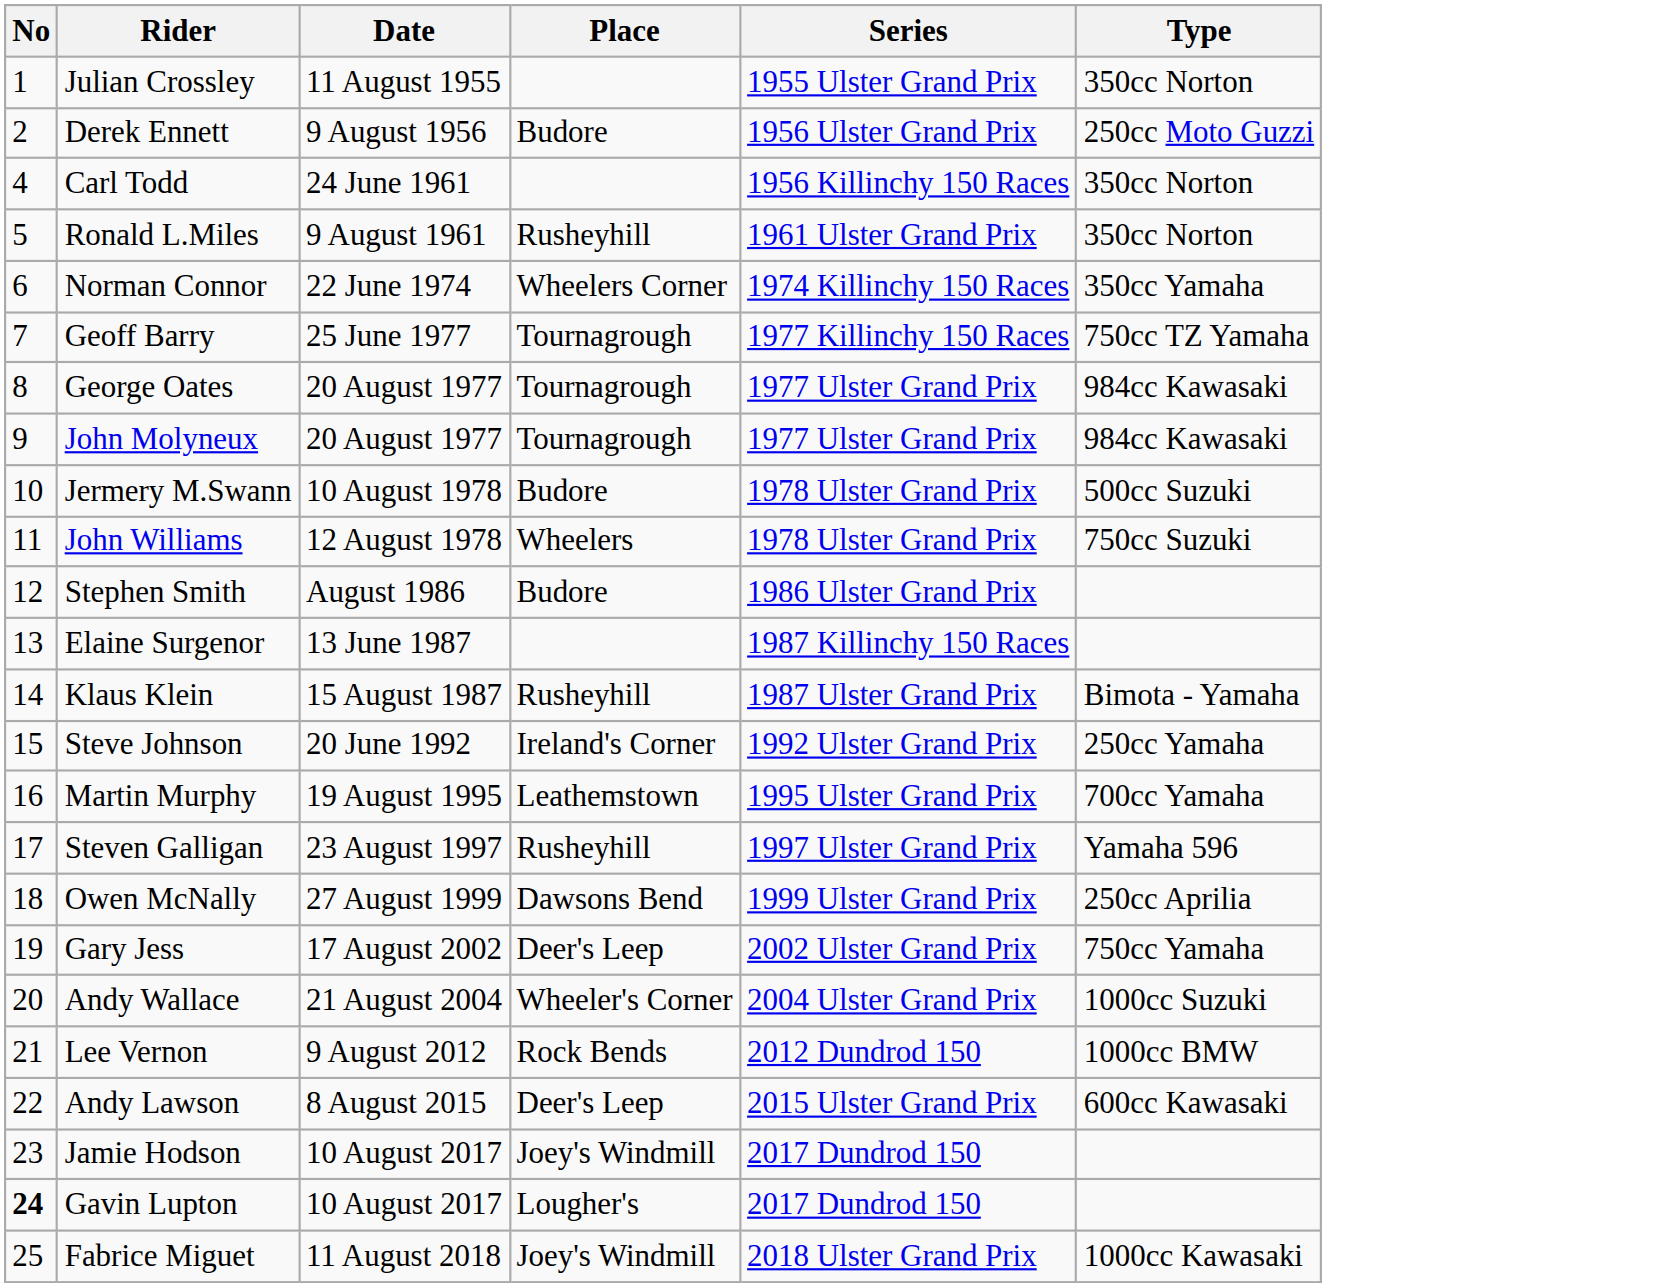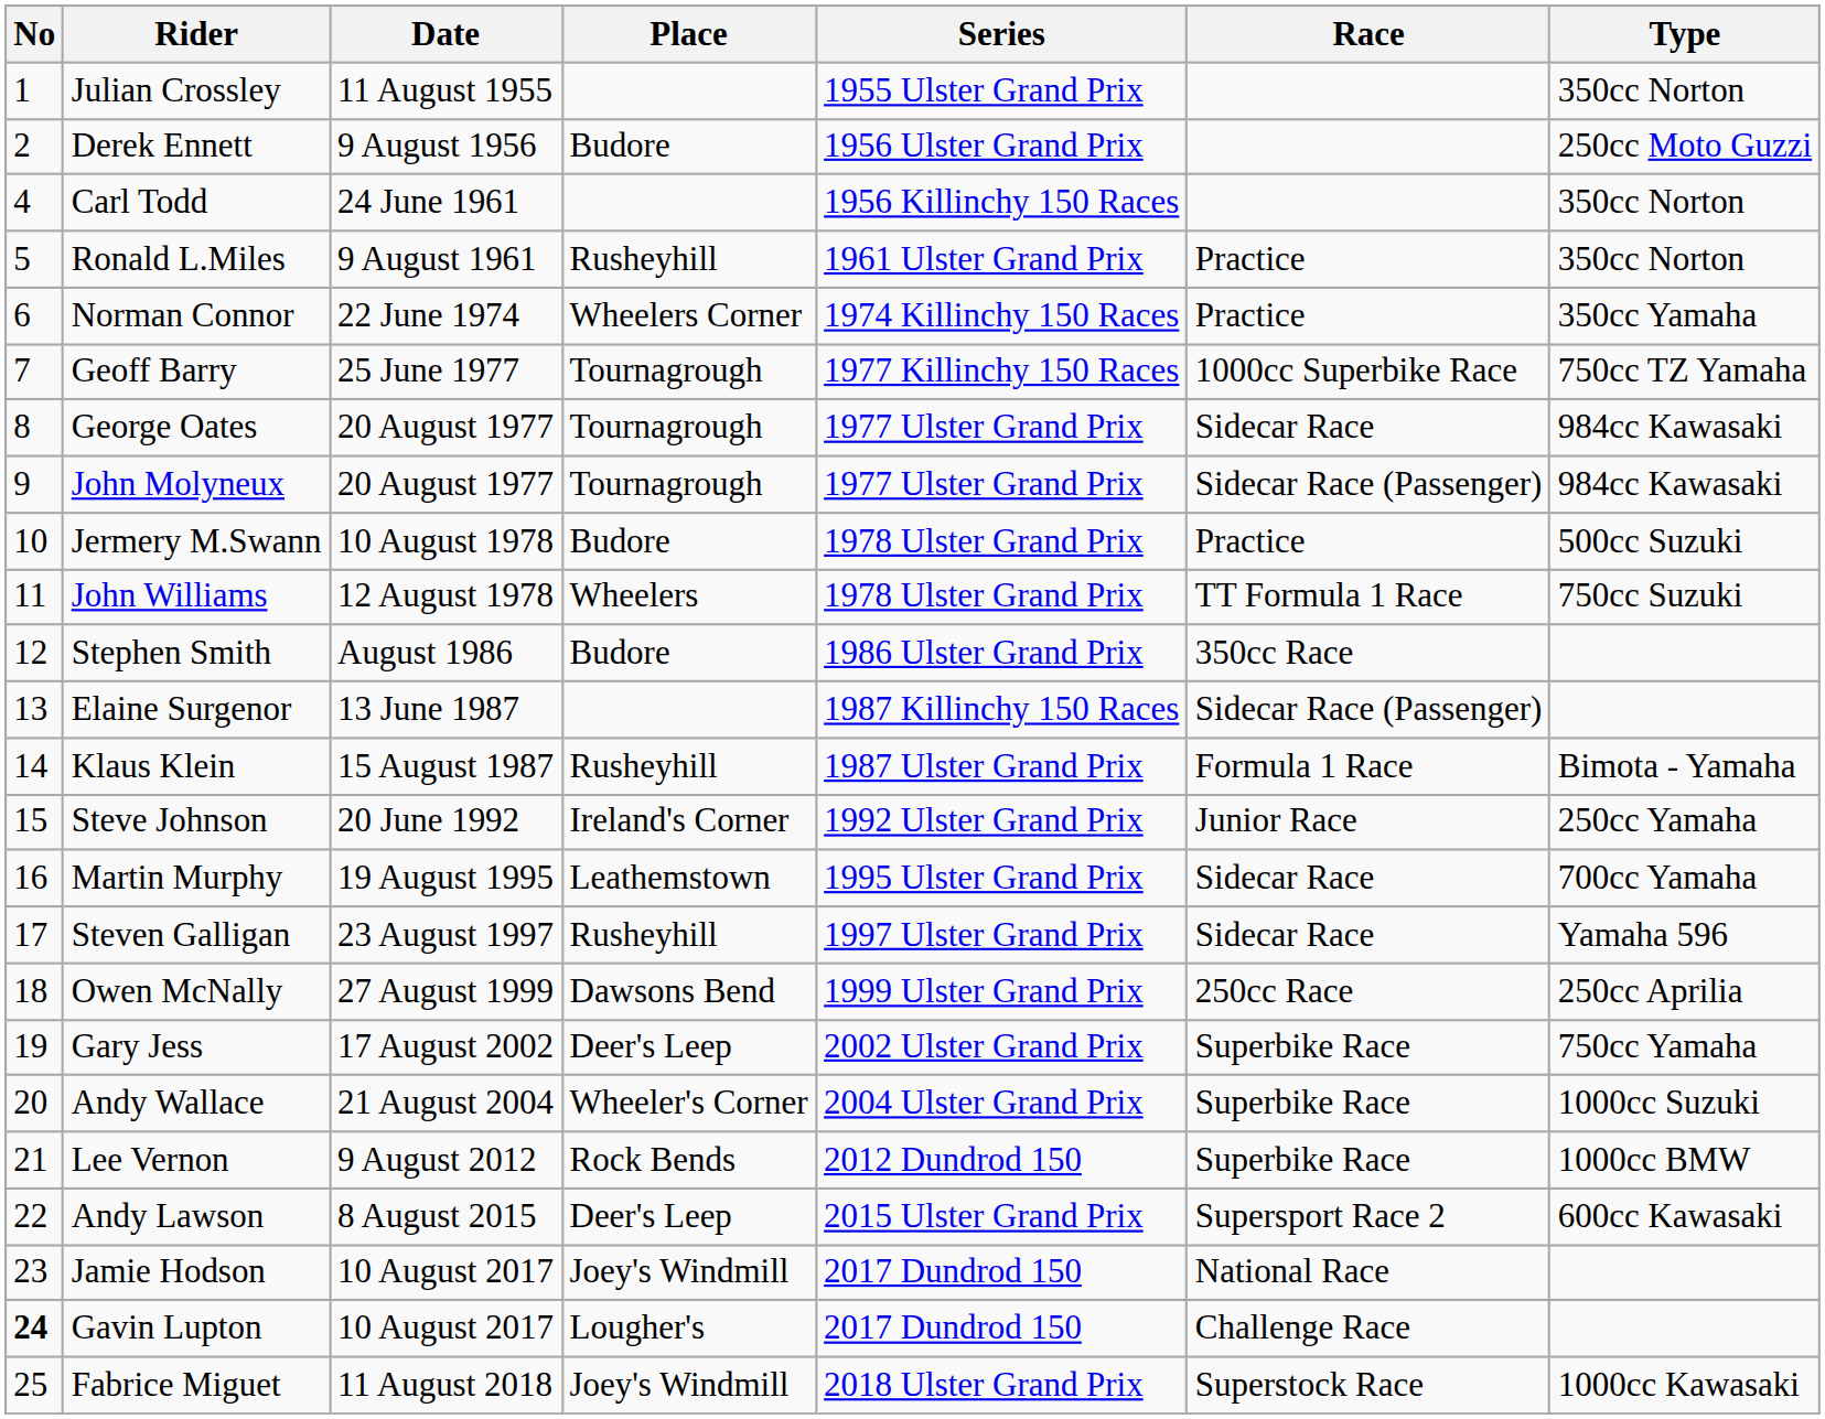 <table class="wikitable" style="font-size: 90%;">
 <tr>
 <th>No</th>
 <th>Rider</th>
 <th>Date</th>
 <th>Place</th>
 <th>Series</th>
+<th>Race</th>
 <th>Type</th>
 </tr>
 <tr>
 <td>1</td>
 <td> Julian Crossley</td>
 <td>11 August 1955</td>
 <td></td>
 <td><a href='#'>1955 Ulster Grand Prix</a></td>
+<td></td>
 <td>350cc Norton</td>
 </tr>
 <tr>
 <td>2</td>
 <td>  Derek Ennett</td>
 <td>9 August 1956</td>
 <td>Budore</td>
 <td><a href='#'>1956 Ulster Grand Prix</a></td>
+<td></td>
 <td>250cc <a href='#'>Moto Guzzi</a></td>
 </tr>
 <tr>
 <td>4</td>
 <td> Carl Todd</td>
 <td>24 June 1961</td>
 <td></td>
 <td><a href='#'>1956 Killinchy 150 Races</a></td>
+<td></td>
 <td>350cc Norton</td>
 </tr>
 <tr>
 <td>5</td>
 <td> Ronald L.Miles</td>
 <td>9 August 1961</td>
 <td>Rusheyhill</td>
 <td><a href='#'>1961 Ulster Grand Prix</a></td>
+<td>Practice</td>
 <td>350cc Norton</td>
 </tr>
 <tr>
 <td>6</td>
 <td> Norman Connor</td>
 <td>22 June 1974</td>
 <td>Wheelers Corner</td>
 <td><a href='#'>1974 Killinchy 150 Races</a></td>
+<td>Practice</td>
 <td>350cc Yamaha</td>
 </tr>
 <tr>
 <td>7</td>
 <td> Geoff Barry</td>
 <td>25 June 1977</td>
 <td>Tournagrough</td>
 <td><a href='#'>1977 Killinchy 150 Races</a></td>
+<td>1000cc Superbike Race</td>
 <td>750cc TZ Yamaha</td>
 </tr>
 <tr>
 <td>8</td>
 <td> George Oates</td>
 <td>20 August 1977</td>
 <td>Tournagrough</td>
 <td><a href='#'>1977 Ulster Grand Prix</a></td>
+<td>Sidecar Race</td>
 <td>984cc Kawasaki</td>
 </tr>
 <tr>
 <td>9</td>
 <td> <a href='#'>John Molyneux</a> </td>
 <td>20 August 1977</td>
 <td>Tournagrough</td>
 <td><a href='#'>1977 Ulster Grand Prix</a></td>
+<td>Sidecar Race (Passenger)</td>
 <td>984cc Kawasaki</td>
 </tr>
 <tr>
 <td>10</td>
 <td> Jermery M.Swann</td>
 <td>10 August 1978</td>
 <td>Budore</td>
 <td><a href='#'>1978 Ulster Grand Prix</a></td>
+<td>Practice</td>
 <td>500cc Suzuki</td>
 </tr>
 <tr>
 <td>11</td>
 <td> <a href='#'>John Williams</a></td>
 <td>12 August 1978</td>
 <td>Wheelers</td>
 <td><a href='#'>1978 Ulster Grand Prix</a></td>
+<td>TT Formula 1 Race</td>
 <td>750cc Suzuki</td>
 </tr>
 <tr>
 <td>12</td>
 <td> Stephen Smith</td>
 <td>August 1986</td>
 <td>Budore</td>
 <td><a href='#'>1986 Ulster Grand Prix</a></td>
+<td>350cc Race</td>
 <td></td>
 </tr>
 <tr>
 <td>13</td>
 <td> Elaine Surgenor</td>
 <td>13 June 1987</td>
 <td Deers Leap></td>
 <td><a href='#'>1987 Killinchy 150 Races</a></td>
+<td>Sidecar Race (Passenger)</td>
 <td></td>
 </tr>
 <tr>
 <td>14</td>
 <td> Klaus Klein</td>
 <td>15 August 1987</td>
 <td>Rusheyhill</td>
 <td><a href='#'>1987 Ulster Grand Prix</a></td>
+<td>Formula 1 Race</td>
 <td>Bimota - Yamaha</td>
 </tr>
 <tr>
 <td>15</td>
 <td>  Steve Johnson</td>
 <td>20 June 1992</td>
 <td>Ireland's Corner</td>
 <td><a href='#'>1992 Ulster Grand Prix</a></td>
+<td>Junior Race</td>
 <td>250cc Yamaha</td>
 </tr>
 <tr>
 <td>16</td>
 <td> Martin Murphy</td>
 <td>19 August  1995</td>
 <td>Leathemstown</td>
 <td><a href='#'>1995 Ulster Grand Prix</a></td>
+<td>Sidecar Race</td>
 <td>700cc Yamaha</td>
 </tr>
 <tr>
 <td>17</td>
 <td> Steven Galligan</td>
 <td>23 August  1997</td>
 <td>Rusheyhill</td>
 <td><a href='#'>1997 Ulster Grand Prix</a></td>
+<td>Sidecar Race</td>
 <td>Yamaha 596</td>
 </tr>
 <tr>
 <td>18</td>
 <td> Owen McNally</td>
 <td>27 August  1999</td>
 <td>Dawsons Bend</td>
 <td><a href='#'>1999 Ulster Grand Prix</a></td>
+<td>250cc Race</td>
 <td>250cc Aprilia</td>
 </tr>
 <tr>
 <td>19</td>
 <td> Gary Jess</td>
 <td>17 August  2002</td>
 <td>Deer's Leep</td>
 <td><a href='#'>2002 Ulster Grand Prix</a></td>
+<td>Superbike Race</td>
 <td>750cc Yamaha</td>
 </tr>
 <tr>
 <td>20</td>
 <td> Andy Wallace</td>
 <td>21 August  2004</td>
 <td>Wheeler's Corner</td>
 <td><a href='#'>2004 Ulster Grand Prix</a></td>
+<td>Superbike Race</td>
 <td>1000cc Suzuki</td>
 </tr>
 <tr>
 <td>21</td>
 <td> Lee Vernon</td>
 <td>9 August  2012</td>
 <td>Rock Bends</td>
 <td><a href='#'>2012 Dundrod 150</a></td>
+<td>Superbike Race</td>
 <td>1000cc BMW</td>
 </tr>
 <tr>
 <td>22</td>
 <td> Andy Lawson</td>
 <td>8 August  2015</td>
 <td>Deer's Leep</td>
 <td><a href='#'>2015 Ulster Grand Prix</a></td>
+<td>Supersport Race 2</td>
 <td>600cc Kawasaki</td>
 </tr>
 <tr>
 <td>23</td>
 <td> Jamie Hodson</td>
 <td>10 August  2017</td>
 <td>Joey's Windmill</td>
 <td><a href='#'>2017 Dundrod 150</a></td>
+<td>National Race</td>
 <td></td>
 </tr>
 <tr>
 <td><strong>24</strong></td>
 <td> Gavin Lupton</td>
 <td>10 August  2017</td>
 <td>Lougher's</td>
 <td><a href='#'>2017 Dundrod 150</a></td>
+<td>Challenge Race</td>
 <td></td>
 </tr>
 <tr>
 <td>25</td>
 <td> Fabrice Miguet</td>
 <td>11 August  2018</td>
 <td>Joey's Windmill</td>
 <td><a href='#'>2018 Ulster Grand Prix</a></td>
+<td>Superstock Race</td>
 <td>1000cc Kawasaki</td>
 </tr>
 </table>
